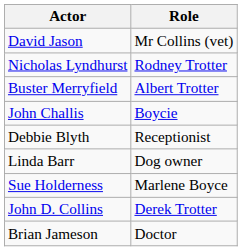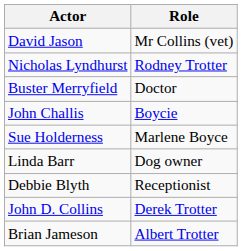 <table class="wikitable">
 <tr>
 <th>Actor</th>
 <th>Role</th>
 </tr>
 <tr>
 <td><a href='#'>David Jason</a></td>
 <td>Mr Collins (vet)</td>
 </tr>
 <tr>
 <td><a href='#'>Nicholas Lyndhurst</a></td>
 <td><a href='#'>Rodney Trotter</a></td>
 </tr>
 <tr>
 <td><a href='#'>Buster Merryfield</a></td>
-<td><a href='#'>Albert Trotter</a></td>
+<td>Doctor</td>
 </tr>
 <tr>
 <td><a href='#'>John Challis</a></td>
 <td><a href='#'>Boycie</a></td>
 </tr>
 <tr>
-<td>Debbie Blyth</td>
-<td>Receptionist</td>
+<td><a href='#'>Sue Holderness</a></td>
+<td>Marlene Boyce</td>
 </tr>
 <tr>
 <td>Linda Barr</td>
 <td>Dog owner</td>
 </tr>
 <tr>
-<td><a href='#'>Sue Holderness</a></td>
-<td>Marlene Boyce</td>
+<td>Debbie Blyth</td>
+<td>Receptionist</td>
 </tr>
 <tr>
 <td><a href='#'>John D. Collins</a></td>
 <td><a href='#'>Derek Trotter</a></td>
 </tr>
 <tr>
 <td>Brian Jameson</td>
-<td>Doctor</td>
+<td><a href='#'>Albert Trotter</a></td>
 </tr>
 </table>
